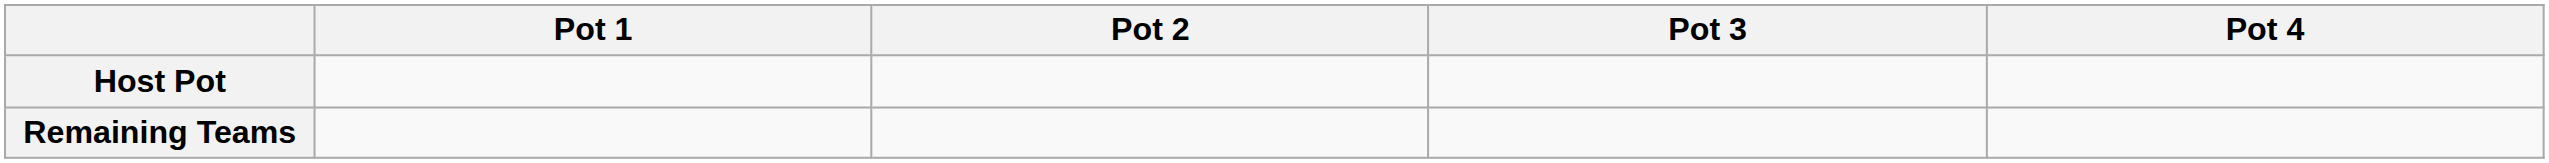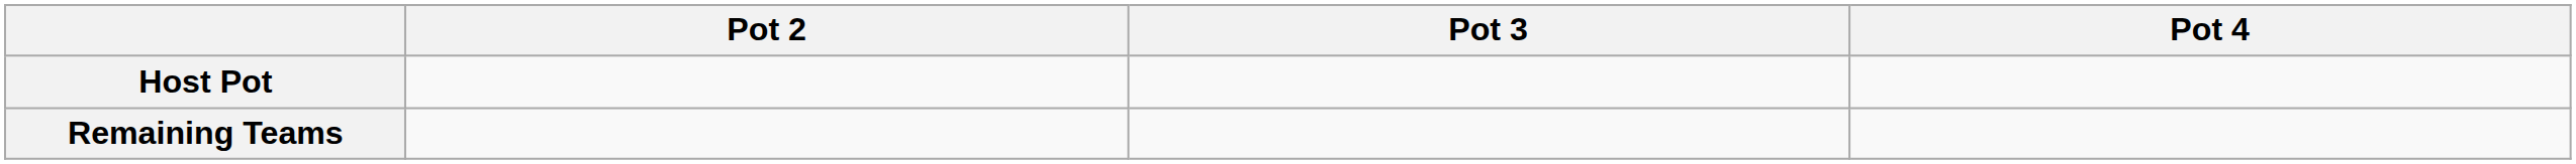 <table class="wikitable" style="width:100%;">
 <tr>
 <th width="10%"></th>
-<th width="18%">Pot 1</th>
 <th width="18%">Pot 2</th>
 <th width="18%">Pot 3</th>
 <th width="18%">Pot 4</th>
 </tr>
 <tr>
 <th>Host Pot</th>
 <td></td>
 <td></td>
 <td></td>
-<td></td>
 </tr>
 <tr>
 <th>Remaining Teams</th>
 <td></td>
 <td></td>
 <td></td>
-<td></td>
 </tr>
 </table>
